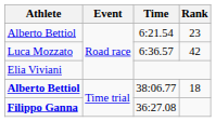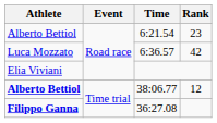 <table class=wikitable style=font-size:95%;text-align:center>
 <tr>
 <th>Athlete</th>
 <th>Event</th>
 <th>Time</th>
 <th>Rank</th>
 </tr>
 <tr align=center>
 <td align=left><a href='#'>Alberto Bettiol</a></td>
 <td align=left rowspan=3><a href='#'>Road race</a></td>
 <td>6:21.54</td>
 <td>23</td>
 </tr>
 <tr align=center>
 <td align=left><a href='#'>Luca Mozzato</a></td>
 <td>6:36.57</td>
 <td>42</td>
 </tr>
 <tr align=center>
 <td align=left><a href='#'>Elia Viviani</a></td>
 <td colspan="2"></td>
 </tr>
 <tr align=center>
 <td align=left><strong><a href='#'>Alberto Bettiol</a></strong></td>
 <td align=left rowspan=2><a href='#'>Time trial</a></td>
 <td>38:06.77</td>
-<td>18</td>
+<td>12</td>
 </tr>
 <tr align=center>
 <td align=left><strong><a href='#'>Filippo Ganna</a></strong></td>
 <td>36:27.08</td>
 <td></td>
 </tr>
 </table>
